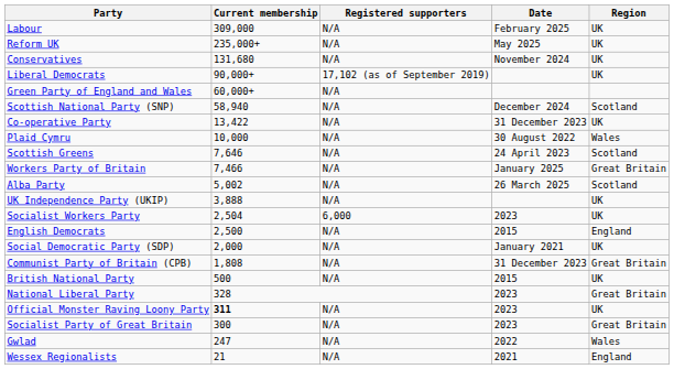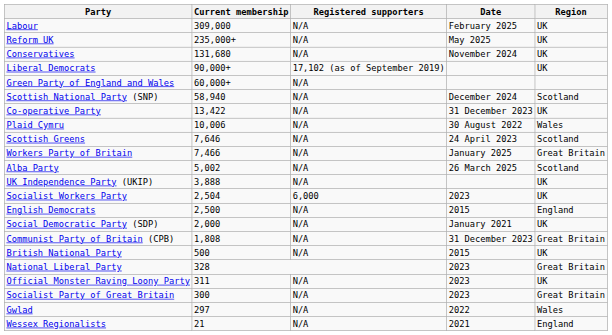 <table class ="wikitable sortable">
 <tr>
 <th>Party</th>
 <th>Current membership</th>
 <th>Registered supporters</th>
 <th>Date</th>
 <th>Region</th>
 </tr>
 <tr>
 <td><a href='#'>Labour</a></td>
 <td>309,000</td>
 <td>N/A</td>
 <td>February 2025</td>
 <td>UK</td>
 </tr>
 <tr>
 <td><a href='#'>Reform UK</a></td>
 <td>235,000+</td>
 <td>N/A</td>
 <td>May 2025</td>
 <td>UK</td>
 </tr>
 <tr>
 <td><a href='#'>Conservatives</a></td>
 <td>131,680</td>
 <td>N/A</td>
 <td>November 2024</td>
 <td>UK</td>
 </tr>
 <tr>
 <td><a href='#'>Liberal Democrats</a></td>
 <td>90,000+</td>
 <td>17,102 (as of September 2019)</td>
 <td></td>
 <td>UK</td>
 </tr>
 <tr>
 <td><a href='#'>Green Party of England and Wales</a></td>
 <td>60,000+</td>
 <td>N/A</td>
 <td></td>
 <td></td>
 </tr>
 <tr>
 <td><a href='#'>Scottish National Party</a> (SNP)</td>
 <td>58,940</td>
 <td>N/A</td>
 <td>December 2024</td>
 <td>Scotland</td>
 </tr>
 <tr>
 <td><a href='#'>Co-operative Party</a></td>
 <td>13,422</td>
 <td>N/A</td>
 <td>31 December 2023</td>
 <td>UK</td>
 </tr>
 <tr>
 <td><a href='#'>Plaid Cymru</a></td>
-<td>10,000</td>
+<td>10,006</td>
 <td>N/A</td>
 <td>30 August 2022</td>
 <td>Wales</td>
 </tr>
 <tr>
 <td><a href='#'>Scottish Greens</a></td>
 <td>7,646</td>
 <td>N/A</td>
 <td>24 April 2023</td>
 <td>Scotland</td>
 </tr>
 <tr>
 <td><a href='#'>Workers Party of Britain</a></td>
 <td>7,466</td>
 <td>N/A</td>
 <td>January 2025</td>
 <td>Great Britain</td>
 </tr>
 <tr>
 <td><a href='#'>Alba Party</a></td>
 <td>5,002</td>
 <td>N/A</td>
 <td>26 March 2025</td>
 <td>Scotland</td>
 </tr>
 <tr>
 <td><a href='#'>UK Independence Party</a> (UKIP)</td>
 <td>3,888</td>
 <td>N/A</td>
 <td></td>
 <td>UK</td>
 </tr>
 <tr>
 <td><a href='#'>Socialist Workers Party</a></td>
 <td>2,504</td>
 <td>6,000</td>
 <td>2023</td>
 <td>UK</td>
 </tr>
 <tr>
 <td><a href='#'>English Democrats</a></td>
 <td>2,500</td>
 <td>N/A</td>
 <td>2015</td>
 <td>England</td>
 </tr>
 <tr>
 <td><a href='#'>Social Democratic Party</a> (SDP)</td>
 <td>2,000</td>
 <td>N/A</td>
 <td>January 2021</td>
 <td>UK</td>
 </tr>
 <tr>
 <td><a href='#'>Communist Party of Britain</a> (CPB)</td>
 <td>1,808</td>
 <td>N/A</td>
 <td>31 December 2023</td>
 <td>Great Britain</td>
 </tr>
 <tr>
 <td><a href='#'>British National Party</a></td>
 <td>500</td>
 <td>N/A</td>
 <td>2015</td>
 <td>UK</td>
 </tr>
 <tr>
 <td><a href='#'>National Liberal Party</a></td>
 <td colspan="2">328</td>
 <td>2023</td>
 <td>Great Britain</td>
 </tr>
 <tr>
 <td><a href='#'>Official Monster Raving Loony Party</a></td>
-<td><strong>311</strong></td>
+<td>311</td>
 <td>N/A</td>
 <td>2023</td>
 <td>UK</td>
 </tr>
 <tr>
 <td><a href='#'>Socialist Party of Great Britain</a></td>
 <td>300</td>
 <td>N/A</td>
 <td>2023</td>
 <td>Great Britain</td>
 </tr>
 <tr>
 <td><a href='#'>Gwlad</a></td>
-<td>247</td>
+<td>297</td>
 <td>N/A</td>
 <td>2022</td>
 <td>Wales</td>
 </tr>
 <tr>
 <td><a href='#'>Wessex Regionalists</a></td>
 <td>21</td>
 <td>N/A</td>
 <td>2021</td>
 <td>England</td>
 </tr>
 </table>
